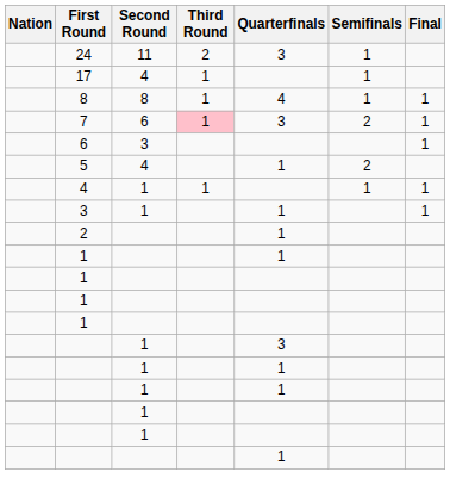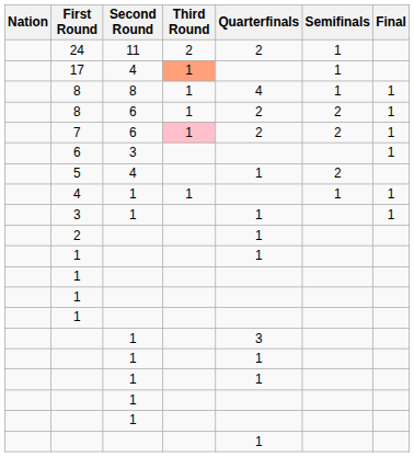 <table class="wikitable sortable" style="text-align: center; width:500px ">
 <tr>
 <th>Nation</th>
 <th>First Round</th>
 <th>Second Round</th>
 <th>Third Round</th>
 <th>Quarterfinals</th>
 <th>Semifinals</th>
 <th>Final</th>
 </tr>
 <tr>
 <td></td>
 <td>24</td>
 <td>11</td>
 <td>2</td>
-<td>3</td>
+<td>2</td>
 <td>1</td>
 <td></td>
 </tr>
 <tr>
 <td></td>
 <td>17</td>
 <td>4</td>
-<td>1</td>
+<td style="background: lightsalmon;">1</td>
 <td></td>
 <td>1</td>
 <td></td>
 </tr>
 <tr>
 <td></td>
 <td>8</td>
 <td>8</td>
 <td>1</td>
 <td>4</td>
 <td>1</td>
 <td>1</td>
 </tr>
 <tr>
 <td></td>
+<td>8</td>
+<td>6</td>
+<td>1</td>
+<td>2</td>
+<td>2</td>
+<td>1</td>
+</tr>
+<tr>
+<td></td>
 <td>7</td>
 <td>6</td>
 <td style="background: pink;">1</td>
-<td>3</td>
+<td>2</td>
 <td>2</td>
 <td>1</td>
 </tr>
 <tr>
 <td></td>
 <td>6</td>
 <td>3</td>
 <td></td>
 <td></td>
 <td></td>
 <td>1</td>
 </tr>
 <tr>
 <td></td>
 <td>5</td>
 <td>4</td>
 <td></td>
 <td>1</td>
 <td>2</td>
 <td></td>
 </tr>
 <tr>
 <td></td>
 <td>4</td>
 <td>1</td>
 <td>1</td>
 <td></td>
 <td>1</td>
 <td>1</td>
 </tr>
 <tr>
 <td></td>
 <td>3</td>
 <td>1</td>
 <td></td>
 <td>1</td>
 <td></td>
 <td>1</td>
 </tr>
 <tr>
 <td></td>
 <td>2</td>
 <td></td>
 <td></td>
 <td>1</td>
 <td></td>
 <td></td>
 </tr>
 <tr>
 <td></td>
 <td>1</td>
 <td></td>
 <td></td>
 <td>1</td>
 <td></td>
 <td></td>
 </tr>
 <tr>
 <td></td>
 <td>1</td>
 <td></td>
 <td></td>
 <td></td>
 <td></td>
 <td></td>
 </tr>
 <tr>
 <td></td>
 <td>1</td>
 <td></td>
 <td></td>
 <td></td>
 <td></td>
 <td></td>
 </tr>
 <tr>
 <td></td>
 <td>1</td>
 <td></td>
 <td></td>
 <td></td>
 <td></td>
 <td></td>
 </tr>
 <tr>
 <td></td>
 <td></td>
 <td>1</td>
 <td></td>
 <td>3</td>
 <td></td>
 <td></td>
 </tr>
 <tr>
 <td></td>
 <td></td>
 <td>1</td>
 <td></td>
 <td>1</td>
 <td></td>
 <td></td>
 </tr>
 <tr>
 <td></td>
 <td></td>
 <td>1</td>
 <td></td>
 <td>1</td>
 <td></td>
 <td></td>
 </tr>
 <tr>
 <td></td>
 <td></td>
 <td>1</td>
 <td></td>
 <td></td>
 <td></td>
 <td></td>
 </tr>
 <tr>
 <td></td>
 <td></td>
 <td>1</td>
 <td></td>
 <td></td>
 <td></td>
 <td></td>
 </tr>
 <tr>
 <td></td>
 <td></td>
 <td></td>
 <td></td>
 <td>1</td>
 <td></td>
 <td></td>
 </tr>
 </table>
